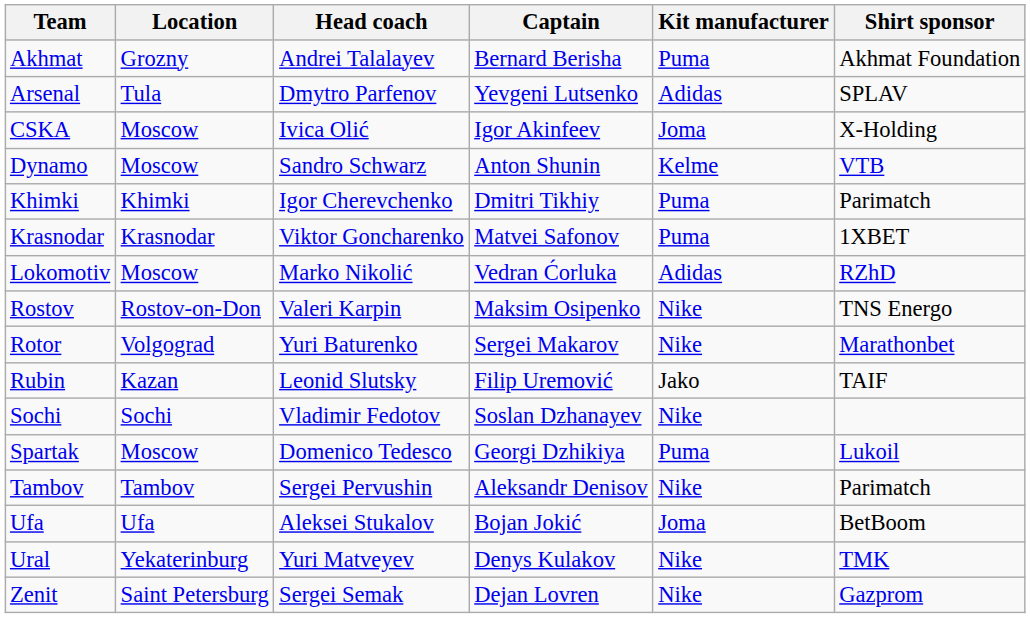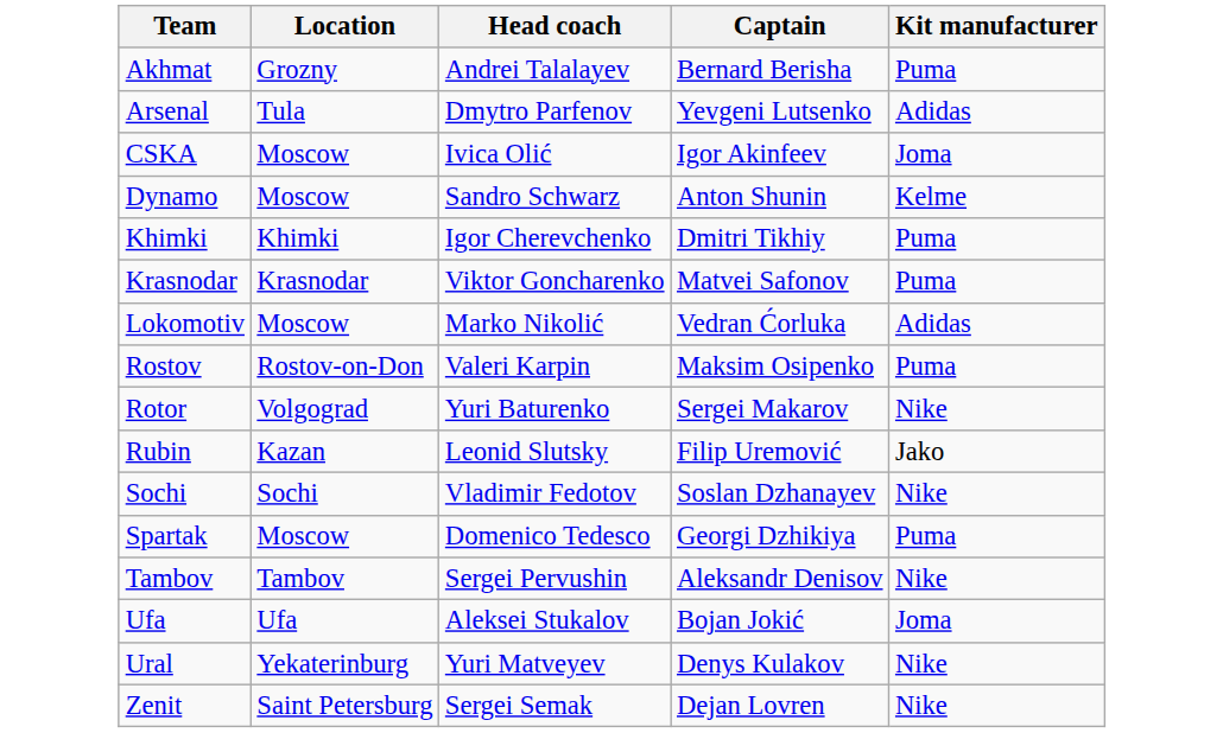 <table class="wikitable sortable" style="text-align:left; margin:1em auto;">
 <tr>
 <th>Team</th>
 <th>Location</th>
 <th>Head coach</th>
 <th>Captain</th>
 <th>Kit manufacturer</th>
-<th>Shirt sponsor</th>
 </tr>
 <tr>
 <td><a href='#'>Akhmat</a></td>
 <td><a href='#'>Grozny</a></td>
 <td> <a href='#'>Andrei Talalayev</a></td>
 <td> <a href='#'>Bernard Berisha</a></td>
 <td> <a href='#'>Puma</a></td>
-<td>Akhmat Foundation</td>
 </tr>
 <tr>
 <td><a href='#'>Arsenal</a></td>
 <td><a href='#'>Tula</a></td>
 <td> <a href='#'>Dmytro Parfenov</a></td>
 <td> <a href='#'>Yevgeni Lutsenko</a></td>
 <td> <a href='#'>Adidas</a></td>
-<td>SPLAV</td>
 </tr>
 <tr>
 <td><a href='#'>CSKA</a></td>
 <td><a href='#'>Moscow</a></td>
 <td> <a href='#'>Ivica Olić</a></td>
 <td> <a href='#'>Igor Akinfeev</a></td>
 <td> <a href='#'>Joma</a></td>
-<td>X-Holding</td>
 </tr>
 <tr>
 <td><a href='#'>Dynamo</a></td>
 <td><a href='#'>Moscow</a></td>
 <td> <a href='#'>Sandro Schwarz</a></td>
 <td> <a href='#'>Anton Shunin</a></td>
 <td> <a href='#'>Kelme</a></td>
-<td><a href='#'>VTB</a></td>
 </tr>
 <tr>
 <td><a href='#'>Khimki</a></td>
 <td><a href='#'>Khimki</a></td>
 <td> <a href='#'>Igor Cherevchenko</a></td>
 <td> <a href='#'>Dmitri Tikhiy</a></td>
 <td> <a href='#'>Puma</a></td>
-<td>Parimatch</td>
 </tr>
 <tr>
 <td><a href='#'>Krasnodar</a></td>
 <td><a href='#'>Krasnodar</a></td>
 <td> <a href='#'>Viktor Goncharenko</a></td>
 <td> <a href='#'>Matvei Safonov</a></td>
 <td> <a href='#'>Puma</a></td>
-<td>1XBET</td>
 </tr>
 <tr>
 <td><a href='#'>Lokomotiv</a></td>
 <td><a href='#'>Moscow</a></td>
 <td> <a href='#'>Marko Nikolić</a></td>
 <td> <a href='#'>Vedran Ćorluka</a></td>
 <td> <a href='#'>Adidas</a></td>
-<td><a href='#'>RZhD</a></td>
 </tr>
 <tr>
 <td><a href='#'>Rostov</a></td>
 <td><a href='#'>Rostov-on-Don</a></td>
 <td> <a href='#'>Valeri Karpin</a></td>
 <td> <a href='#'>Maksim Osipenko</a></td>
-<td> <a href='#'>Nike</a></td>
-<td>TNS Energo</td>
+<td> <a href='#'>Puma</a></td>
 </tr>
 <tr>
 <td><a href='#'>Rotor</a></td>
 <td><a href='#'>Volgograd</a></td>
 <td> <a href='#'>Yuri Baturenko</a></td>
 <td> <a href='#'>Sergei Makarov</a></td>
 <td> <a href='#'>Nike</a></td>
-<td><a href='#'>Marathonbet</a></td>
 </tr>
 <tr>
 <td><a href='#'>Rubin</a></td>
 <td><a href='#'>Kazan</a></td>
 <td> <a href='#'>Leonid Slutsky</a></td>
 <td> <a href='#'>Filip Uremović</a></td>
 <td> Jako</td>
-<td>TAIF</td>
 </tr>
 <tr>
 <td><a href='#'>Sochi</a></td>
 <td><a href='#'>Sochi</a></td>
 <td> <a href='#'>Vladimir Fedotov</a></td>
 <td> <a href='#'>Soslan Dzhanayev</a></td>
 <td> <a href='#'>Nike</a></td>
-<td></td>
 </tr>
 <tr>
 <td><a href='#'>Spartak</a></td>
 <td><a href='#'>Moscow</a></td>
 <td> <a href='#'>Domenico Tedesco</a></td>
 <td> <a href='#'>Georgi Dzhikiya</a></td>
 <td> <a href='#'>Puma</a></td>
-<td><a href='#'>Lukoil</a></td>
 </tr>
 <tr>
 <td><a href='#'>Tambov</a></td>
 <td><a href='#'>Tambov</a></td>
 <td> <a href='#'>Sergei Pervushin</a></td>
 <td> <a href='#'>Aleksandr Denisov</a></td>
 <td> <a href='#'>Nike</a></td>
-<td>Parimatch</td>
 </tr>
 <tr>
 <td><a href='#'>Ufa</a></td>
 <td><a href='#'>Ufa</a></td>
 <td> <a href='#'>Aleksei Stukalov</a></td>
 <td> <a href='#'>Bojan Jokić</a></td>
 <td> <a href='#'>Joma</a></td>
-<td>BetBoom</td>
 </tr>
 <tr>
 <td><a href='#'>Ural</a></td>
 <td><a href='#'>Yekaterinburg</a></td>
 <td> <a href='#'>Yuri Matveyev</a></td>
 <td> <a href='#'>Denys Kulakov</a></td>
 <td> <a href='#'>Nike</a></td>
-<td><a href='#'>TMK</a></td>
 </tr>
 <tr>
 <td><a href='#'>Zenit</a></td>
 <td><a href='#'>Saint Petersburg</a></td>
 <td> <a href='#'>Sergei Semak</a></td>
 <td> <a href='#'>Dejan Lovren</a></td>
 <td> <a href='#'>Nike</a></td>
-<td><a href='#'>Gazprom</a></td>
 </tr>
 </table>
